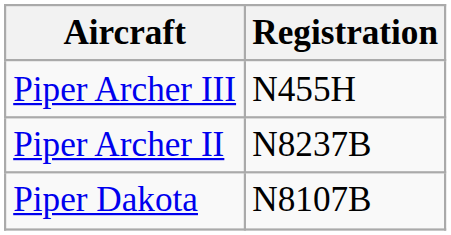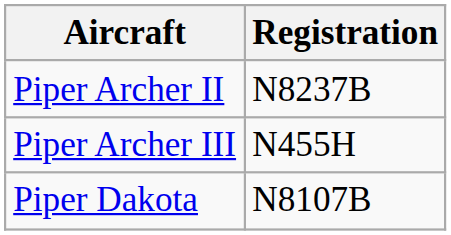 <table class="wikitable">
 <tr>
 <th>Aircraft</th>
 <th>Registration</th>
 </tr>
 <tr>
+<td><a href='#'>Piper Archer II</a></td>
+<td>N8237B</td>
+</tr>
+<tr>
 <td><a href='#'>Piper Archer III</a></td>
 <td>N455H</td>
-</tr>
-<tr>
-<td><a href='#'>Piper Archer II</a></td>
-<td>N8237B</td>
 </tr>
 <tr>
 <td><a href='#'>Piper Dakota</a></td>
 <td>N8107B</td>
 </tr>
 </table>
